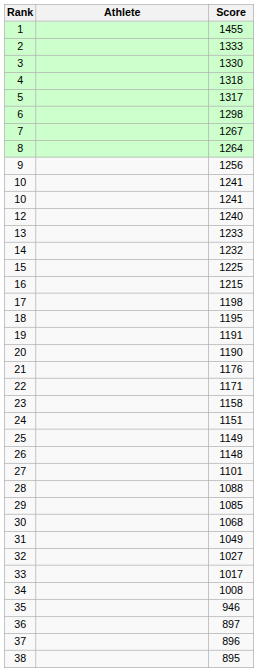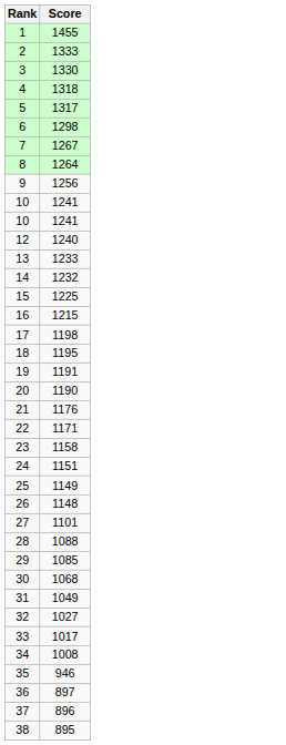 <table class=wikitable style="text-align:center">
 <tr>
 <th width=40>Rank</th>
-<th width=250>Athlete</th>
 <th width=60>Score</th>
 </tr>
 <tr bgcolor="ccffcc">
 <td>1</td>
-<td align=left></td>
 <td>1455</td>
 </tr>
 <tr bgcolor="ccffcc">
 <td>2</td>
-<td align=left></td>
 <td>1333</td>
 </tr>
 <tr bgcolor="ccffcc">
 <td>3</td>
-<td align=left></td>
 <td>1330</td>
 </tr>
 <tr bgcolor="ccffcc">
 <td>4</td>
-<td align=left></td>
 <td>1318</td>
 </tr>
 <tr bgcolor="ccffcc">
 <td>5</td>
-<td align=left></td>
 <td>1317</td>
 </tr>
 <tr bgcolor="ccffcc">
 <td>6</td>
-<td align=left></td>
 <td>1298</td>
 </tr>
 <tr bgcolor="ccffcc">
 <td>7</td>
-<td align=left></td>
 <td>1267</td>
 </tr>
 <tr bgcolor="ccffcc">
 <td>8</td>
-<td align=left></td>
 <td>1264</td>
 </tr>
 <tr>
 <td>9</td>
-<td align=left></td>
 <td>1256</td>
 </tr>
 <tr>
 <td>10</td>
-<td align=left></td>
 <td>1241</td>
 </tr>
 <tr>
 <td>10</td>
-<td align=left></td>
 <td>1241</td>
 </tr>
 <tr>
 <td>12</td>
-<td align=left></td>
 <td>1240</td>
 </tr>
 <tr>
 <td>13</td>
-<td align=left></td>
 <td>1233</td>
 </tr>
 <tr>
 <td>14</td>
-<td align=left></td>
 <td>1232</td>
 </tr>
 <tr>
 <td>15</td>
-<td align=left></td>
 <td>1225</td>
 </tr>
 <tr>
 <td>16</td>
-<td align=left></td>
 <td>1215</td>
 </tr>
 <tr>
 <td>17</td>
-<td align=left></td>
 <td>1198</td>
 </tr>
 <tr>
 <td>18</td>
-<td align=left></td>
 <td>1195</td>
 </tr>
 <tr>
 <td>19</td>
-<td align=left></td>
 <td>1191</td>
 </tr>
 <tr>
 <td>20</td>
-<td align=left></td>
 <td>1190</td>
 </tr>
 <tr>
 <td>21</td>
-<td align=left></td>
 <td>1176</td>
 </tr>
 <tr>
 <td>22</td>
-<td align=left></td>
 <td>1171</td>
 </tr>
 <tr>
 <td>23</td>
-<td align=left></td>
 <td>1158</td>
 </tr>
 <tr>
 <td>24</td>
-<td align=left></td>
 <td>1151</td>
 </tr>
 <tr>
 <td>25</td>
-<td align=left></td>
 <td>1149</td>
 </tr>
 <tr>
 <td>26</td>
-<td align=left></td>
 <td>1148</td>
 </tr>
 <tr>
 <td>27</td>
-<td align=left></td>
 <td>1101</td>
 </tr>
 <tr>
 <td>28</td>
-<td align=left></td>
 <td>1088</td>
 </tr>
 <tr>
 <td>29</td>
-<td align=left></td>
 <td>1085</td>
 </tr>
 <tr>
 <td>30</td>
-<td align=left></td>
 <td>1068</td>
 </tr>
 <tr>
 <td>31</td>
-<td align=left></td>
 <td>1049</td>
 </tr>
 <tr>
 <td>32</td>
-<td align=left></td>
 <td>1027</td>
 </tr>
 <tr>
 <td>33</td>
-<td align=left></td>
 <td>1017</td>
 </tr>
 <tr>
 <td>34</td>
-<td align=left></td>
 <td>1008</td>
 </tr>
 <tr>
 <td>35</td>
-<td align=left></td>
 <td>946</td>
 </tr>
 <tr>
 <td>36</td>
-<td align=left></td>
 <td>897</td>
 </tr>
 <tr>
 <td>37</td>
-<td align=left></td>
 <td>896</td>
 </tr>
 <tr>
 <td>38</td>
-<td align=left></td>
 <td>895</td>
 </tr>
 </table>
